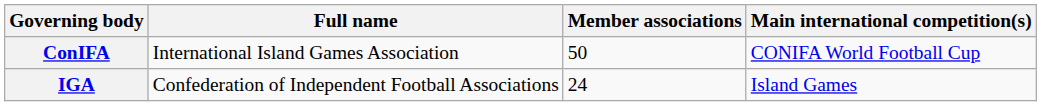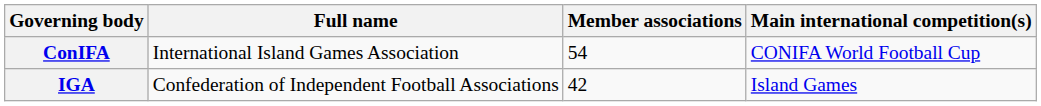 <table class="wikitable sortable" style="font-size: 95%;">
 <tr>
 <th scope="row">Governing body</th>
 <th scope="row">Full name</th>
 <th scope="row">Member associations</th>
 <th scope="row">Main international competition(s)</th>
 </tr>
 <tr>
 <th scope="row"><a href='#'>ConIFA</a></th>
 <td>International Island Games Association</td>
-<td>50</td>
+<td>54</td>
 <td><a href='#'>CONIFA World Football Cup</a></td>
 </tr>
 <tr>
 <th scope="row"><a href='#'>IGA</a></th>
 <td>Confederation of Independent Football Associations</td>
-<td>24</td>
+<td>42</td>
 <td><a href='#'>Island Games</a></td>
 </tr>
 </table>
